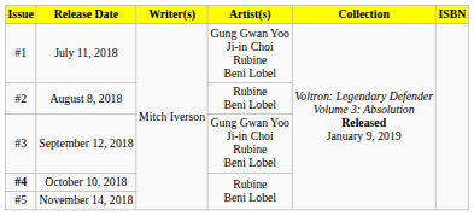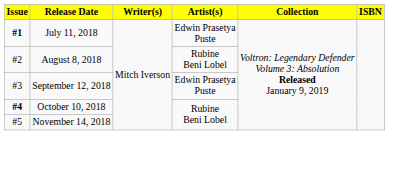 <table class="wikitable" style="text-align: center">
 <tr>
 <th style="background:#ffff00;">Issue</th>
 <th style="background:#ffff00;">Release Date</th>
 <th style="background:#ffff00;">Writer(s)</th>
 <th style="background:#ffff00;">Artist(s)</th>
 <th style="background:#ffff00;">Collection</th>
 <th style="background:#ffff00;">ISBN</th>
 </tr>
 <tr>
-<td>#1</td>
+<td><strong>#1</strong></td>
 <td>July 11, 2018</td>
 <td rowspan=5>Mitch Iverson</td>
-<td>Gung Gwan Yoo<br>Ji-in Choi<br>Rubine<br>Beni Lobel</td>
+<td>Edwin Prasetya<br>Puste</td>
 <td rowspan=5><em>Voltron: Legendary Defender<br>Volume 3: Absolution</em><br><span><strong>Released</strong><br>January 9, 2019</span></td>
 <td rowspan=5></td>
 </tr>
 <tr>
 <td>#2</td>
 <td>August 8, 2018</td>
 <td>Rubine<br>Beni Lobel</td>
 </tr>
 <tr>
 <td>#3</td>
 <td>September 12, 2018</td>
-<td>Gung Gwan Yoo<br>Ji-in Choi<br>Rubine<br>Beni Lobel</td>
+<td>Edwin Prasetya<br>Puste</td>
 </tr>
 <tr>
 <td><strong>#4</strong></td>
 <td>October 10, 2018</td>
 <td rowspan=2>Rubine<br>Beni Lobel</td>
 </tr>
 <tr>
 <td>#5</td>
 <td>November 14, 2018</td>
 </tr>
 </table>
